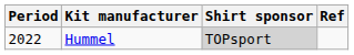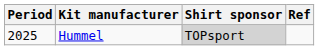 <table class="wikitable">
 <tr>
 <th>Period</th>
 <th>Kit manufacturer</th>
 <th>Shirt sponsor</th>
 <th>Ref</th>
 </tr>
 <tr>
-<td>2022</td>
+<td>2025</td>
 <td><a href='#'>Hummel</a></td>
 <td style="background: lightgrey;">TOPsport</td>
 <td></td>
 </tr>
 </table>
